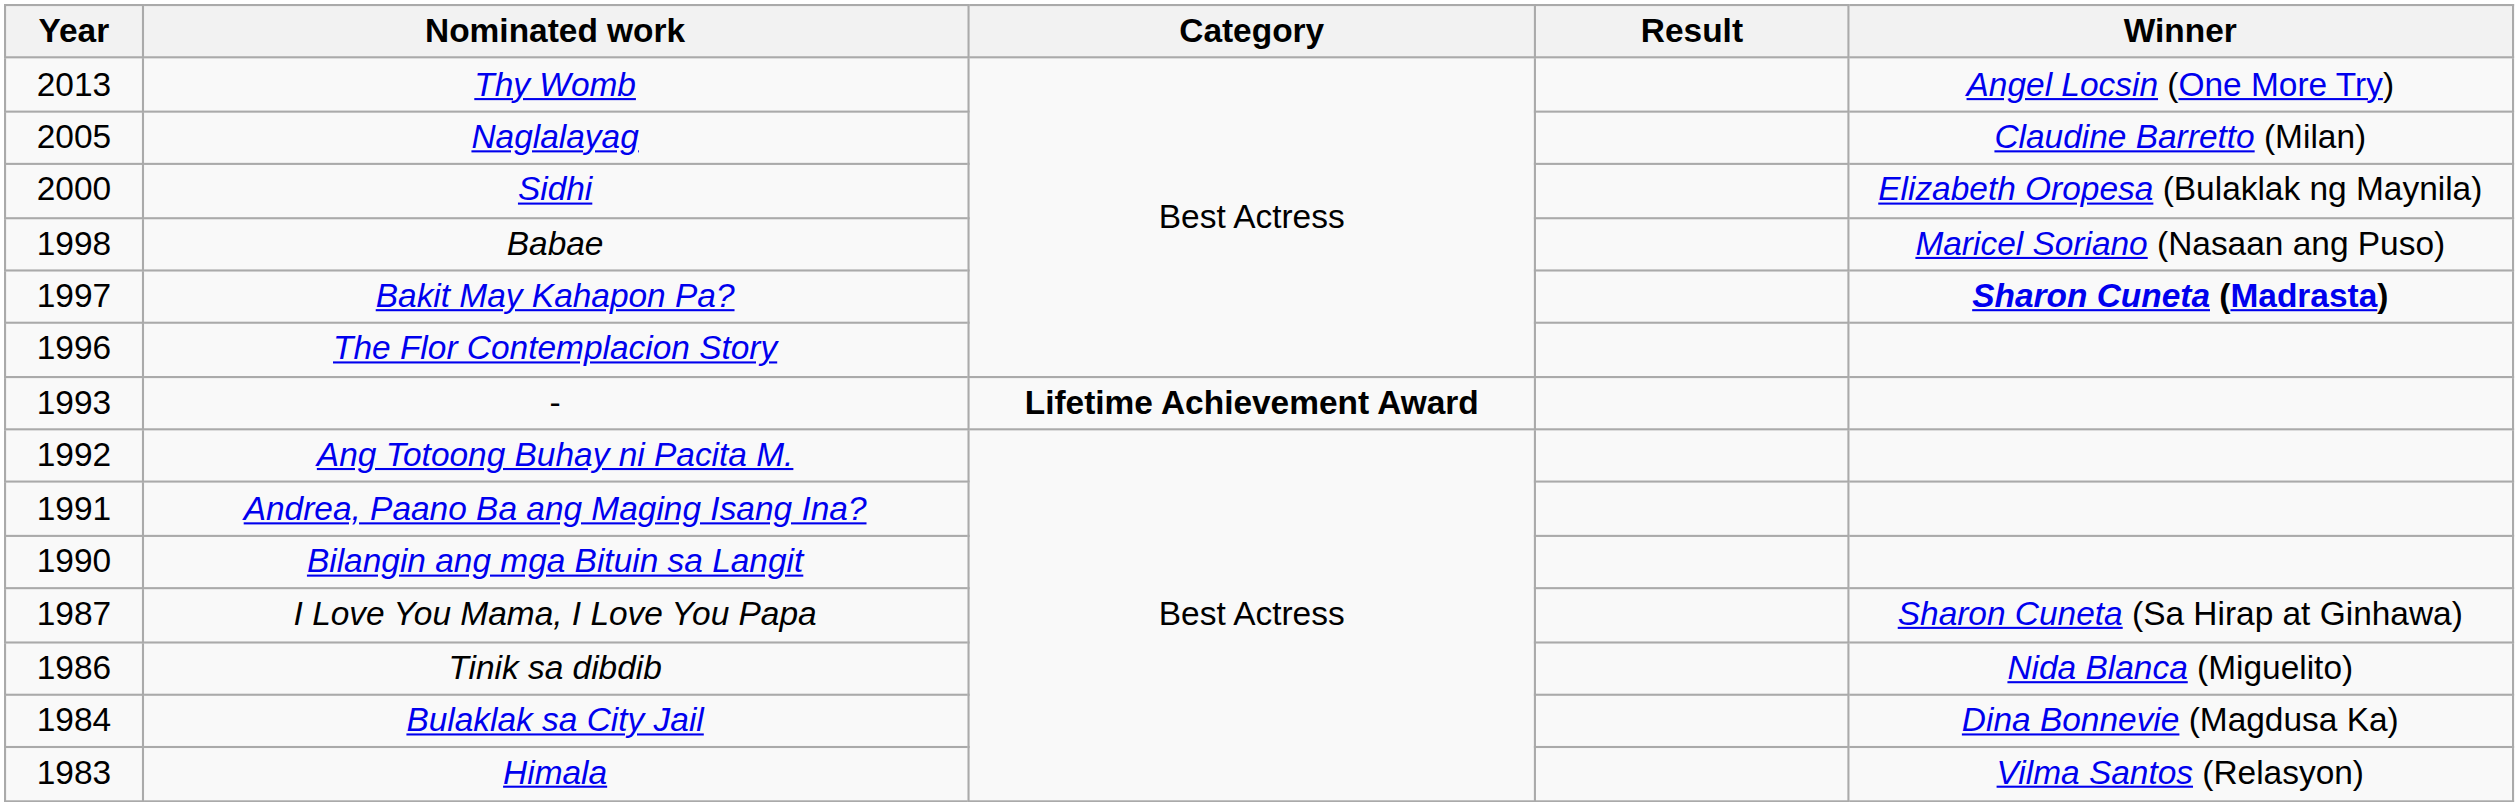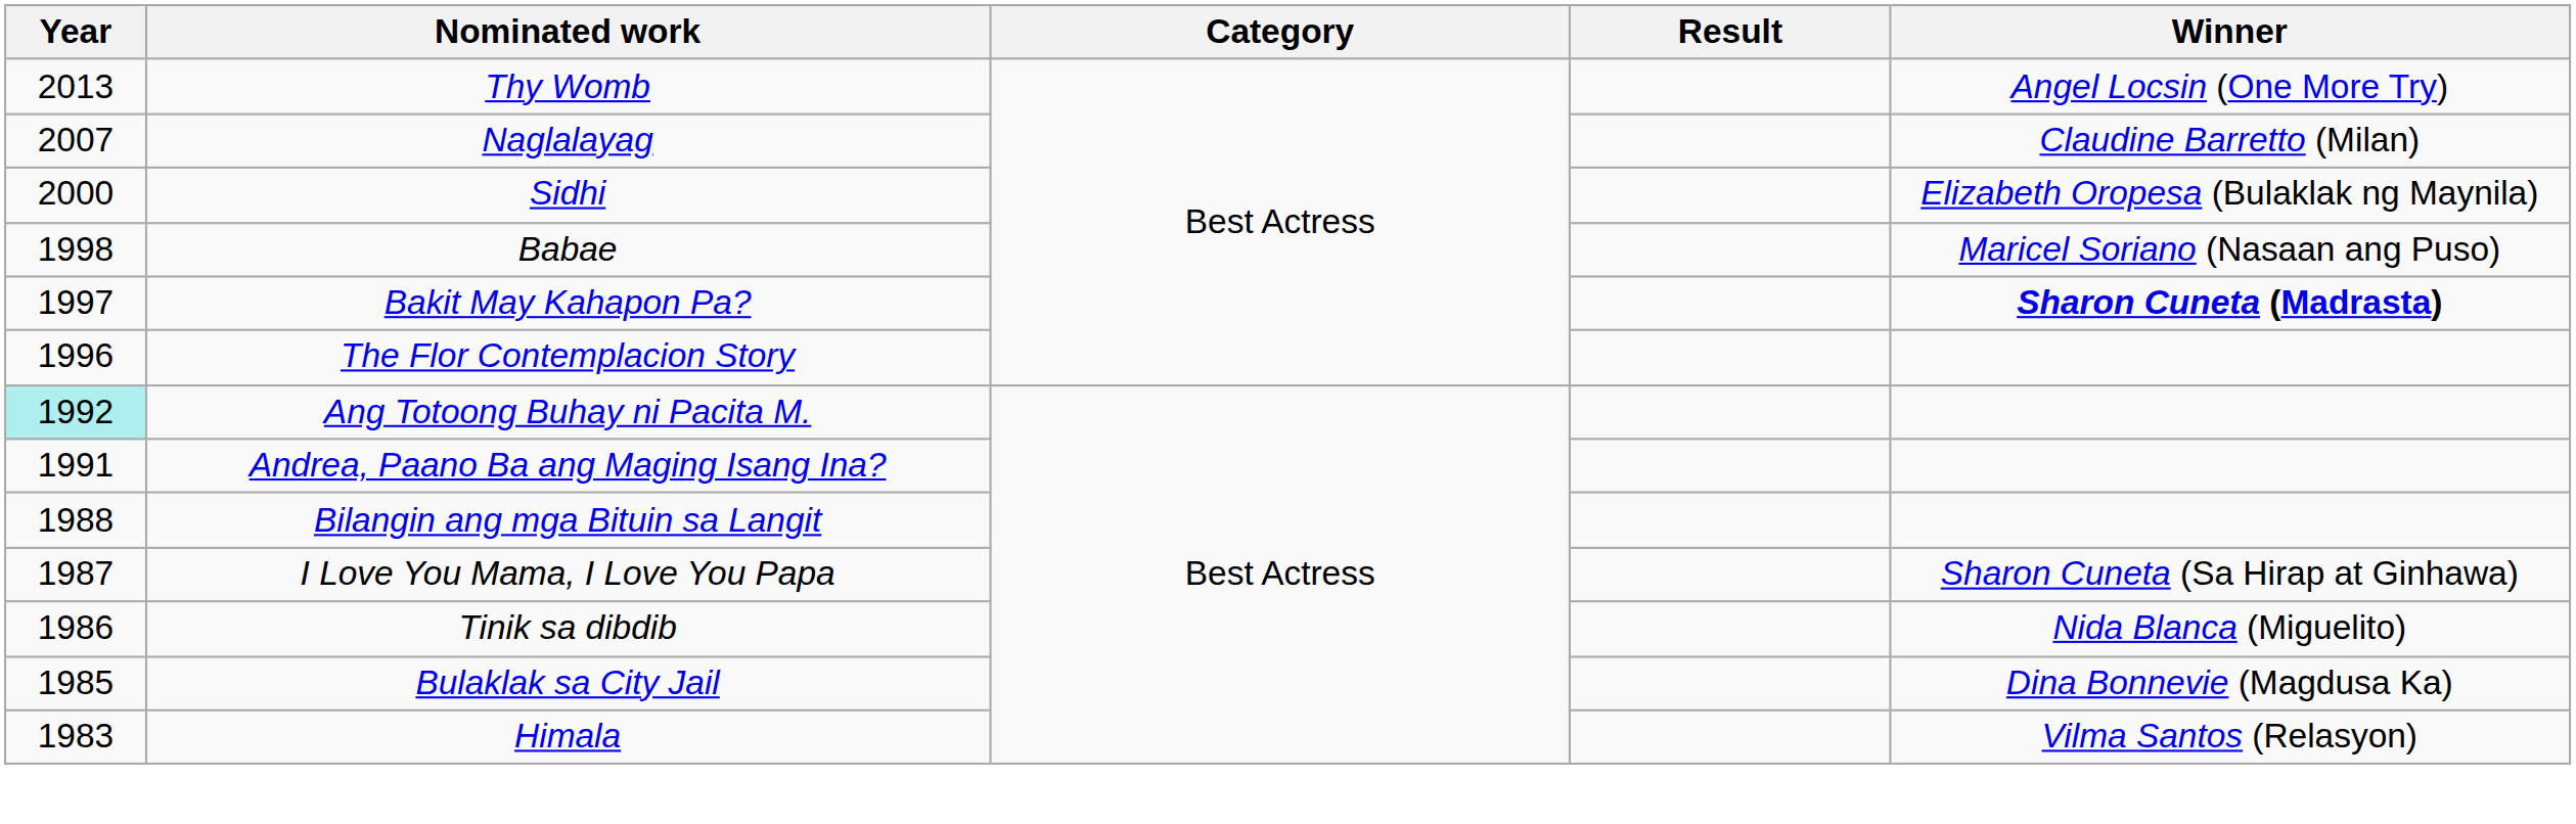 <table width="95%" class="wikitable sortable">
 <tr>
 <th width="33">Year</th>
 <th width="250">Nominated work</th>
 <th width="170">Category</th>
 <th width="90">Result</th>
 <th width="200">Winner</th>
 </tr>
 <tr>
 <td align="center">2013</td>
 <td align="center"><em><a href='#'>Thy Womb</a></em></td>
 <td align="center" rowspan=6>Best Actress</td>
 <td></td>
 <td align="center"><em><a href='#'>Angel Locsin</a></em>  (<a href='#'>One More Try</a>)</td>
 </tr>
 <tr>
-<td align="center">2005</td>
+<td align="center">2007</td>
 <td align="center"><em><a href='#'>Naglalayag</a></em></td>
 <td></td>
 <td align="center"><em><a href='#'>Claudine Barretto</a></em>  (Milan)</td>
 </tr>
 <tr>
 <td align="center">2000</td>
 <td align="center"><em><a href='#'>Sidhi</a></em></td>
 <td></td>
 <td align="center"><em><a href='#'>Elizabeth Oropesa</a></em>  (Bulaklak ng Maynila)</td>
 </tr>
 <tr>
 <td align="center">1998</td>
 <td align="center"><em>Babae</em></td>
 <td></td>
 <td align="center"><em><a href='#'>Maricel Soriano</a></em>  (Nasaan ang Puso)</td>
 </tr>
 <tr>
 <td align="center">1997</td>
 <td align="center"><em><a href='#'>Bakit May Kahapon Pa?</a></em></td>
 <td></td>
 <td align="center"><strong><em><a href='#'>Sharon Cuneta</a></em>  (<a href='#'>Madrasta</a>)</strong></td>
 </tr>
 <tr>
 <td align="center">1996</td>
 <td align="center"><em><a href='#'>The Flor Contemplacion Story</a></em></td>
 <td></td>
 <td></td>
 </tr>
 <tr>
-<td align="center">1993</td>
-<td align="center">-</td>
-<td align="center"><strong>Lifetime Achievement Award</strong></td>
-<td></td>
-<td></td>
-</tr>
-<tr>
-<td align="center">1992</td>
+<td align="center" style="background: paleturquoise;">1992</td>
 <td align="center"><em><a href='#'>Ang Totoong Buhay ni Pacita M.</a></em></td>
 <td align="center" rowspan=7>Best Actress</td>
 <td></td>
 <td></td>
 </tr>
 <tr>
 <td align="center">1991</td>
 <td align="center"><em><a href='#'>Andrea, Paano Ba ang Maging Isang Ina?</a></em></td>
 <td></td>
 <td></td>
 </tr>
 <tr>
-<td align="center">1990</td>
+<td align="center">1988</td>
 <td align="center"><em><a href='#'>Bilangin ang mga Bituin sa Langit</a></em></td>
 <td></td>
 <td></td>
 </tr>
 <tr>
 <td align="center">1987</td>
 <td align="center"><em>I Love You Mama, I Love You Papa</em></td>
 <td></td>
 <td align="center"><em><a href='#'>Sharon Cuneta</a></em>  (Sa Hirap at Ginhawa)</td>
 </tr>
 <tr>
 <td align="center">1986</td>
 <td align="center"><em>Tinik sa dibdib</em></td>
 <td></td>
 <td align="center"><em><a href='#'>Nida Blanca</a></em>  (Miguelito)</td>
 </tr>
 <tr>
-<td align="center">1984</td>
+<td align="center">1985</td>
 <td align="center"><em><a href='#'>Bulaklak sa City Jail</a></em></td>
 <td></td>
 <td align="center"><em><a href='#'>Dina Bonnevie</a></em>  (Magdusa Ka)</td>
 </tr>
 <tr>
 <td align="center">1983</td>
 <td align="center"><em><a href='#'>Himala</a></em></td>
 <td></td>
 <td align="center"><em><a href='#'>Vilma Santos</a></em>  (Relasyon)</td>
 </tr>
 </table>
